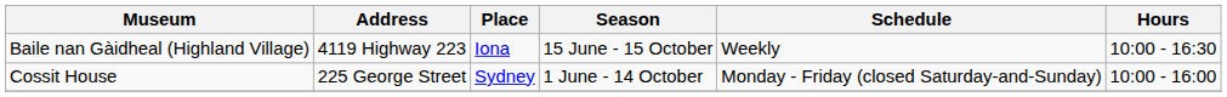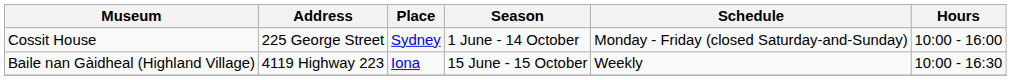 <table class="wikitable sortable">
 <tr>
 <th>Museum</th>
 <th>Address</th>
 <th>Place</th>
 <th>Season</th>
 <th>Schedule</th>
 <th>Hours</th>
 </tr>
 <tr>
+<td>Cossit House</td>
+<td>225 George Street</td>
+<td><a href='#'>Sydney</a></td>
+<td>1 June - 14 October</td>
+<td>Monday - Friday (closed Saturday-and-Sunday)</td>
+<td>10:00 - 16:00</td>
+</tr>
+<tr>
 <td>Baile nan Gàidheal (Highland Village)</td>
 <td>4119 Highway 223</td>
 <td><a href='#'>Iona</a></td>
 <td>15 June - 15 October</td>
 <td>Weekly</td>
 <td>10:00 - 16:30</td>
 </tr>
 <tr>
-<td>Cossit House</td>
-<td>225 George Street</td>
-<td><a href='#'>Sydney</a></td>
-<td>1 June - 14 October</td>
-<td>Monday - Friday (closed Saturday-and-Sunday)</td>
-<td>10:00 - 16:00</td>
-</tr>
-<tr>
 </tr>
 </table>
